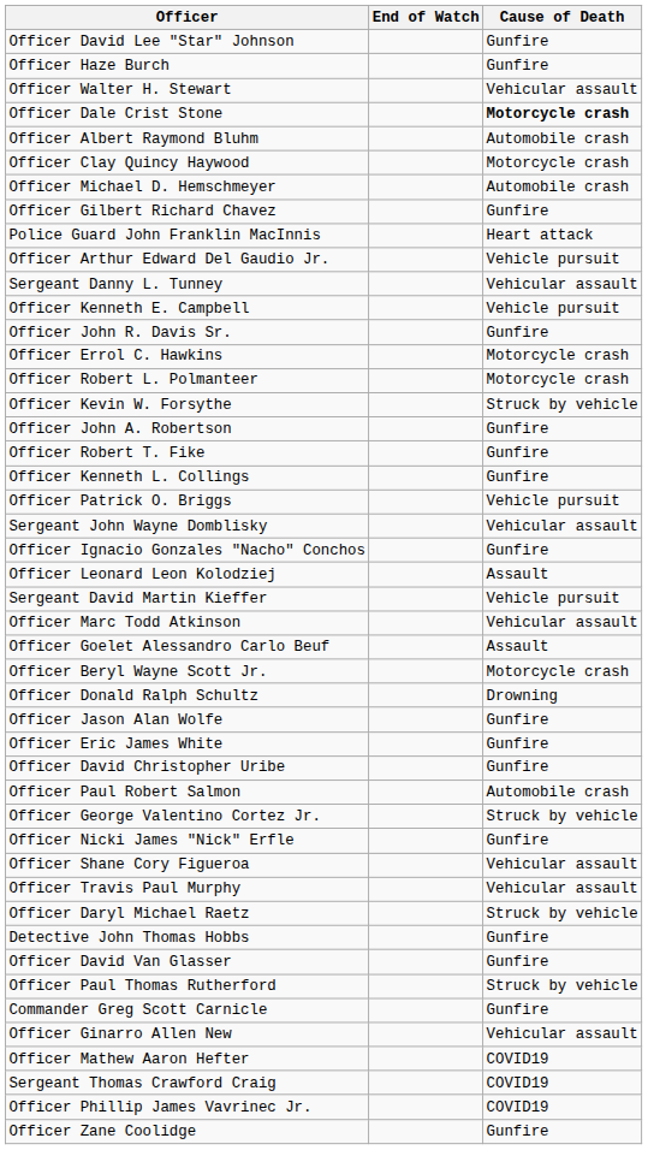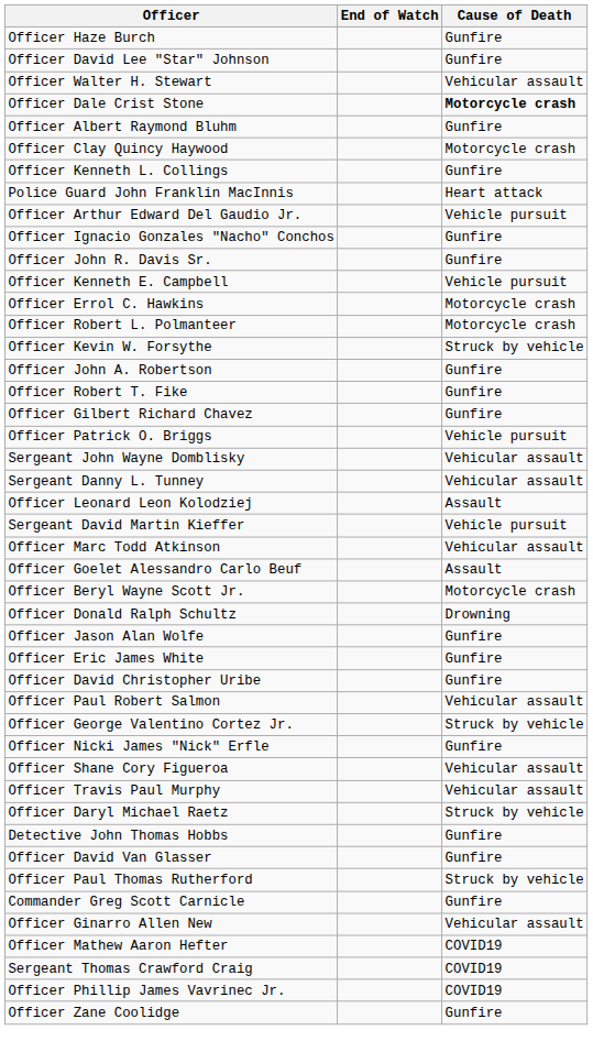 <table class="wikitable sortable">
 <tr>
 <th>Officer</th>
 <th>End of Watch</th>
 <th>Cause of Death</th>
 </tr>
 <tr>
-<td>Officer David Lee "Star" Johnson</td>
+<td>Officer Haze Burch</td>
 <td></td>
 <td>Gunfire</td>
 </tr>
 <tr>
-<td>Officer Haze Burch</td>
+<td>Officer David Lee "Star" Johnson</td>
 <td></td>
 <td>Gunfire</td>
 </tr>
 <tr>
 <td>Officer Walter H. Stewart</td>
 <td></td>
 <td>Vehicular assault</td>
 </tr>
 <tr>
 <td>Officer Dale Crist Stone</td>
 <td></td>
 <td><strong>Motorcycle crash</strong></td>
 </tr>
 <tr>
 <td>Officer Albert Raymond Bluhm</td>
 <td></td>
-<td>Automobile crash</td>
+<td>Gunfire</td>
 </tr>
 <tr>
 <td>Officer Clay Quincy Haywood</td>
 <td></td>
 <td>Motorcycle crash</td>
 </tr>
 <tr>
-<td>Officer Michael D. Hemschmeyer</td>
-<td></td>
-<td>Automobile crash</td>
-</tr>
-<tr>
-<td>Officer Gilbert Richard Chavez</td>
+<td>Officer Kenneth L. Collings</td>
 <td></td>
 <td>Gunfire</td>
 </tr>
 <tr>
 <td>Police Guard John Franklin MacInnis</td>
 <td></td>
 <td>Heart attack</td>
 </tr>
 <tr>
 <td>Officer Arthur Edward Del Gaudio Jr.</td>
 <td></td>
 <td>Vehicle pursuit</td>
 </tr>
 <tr>
-<td>Sergeant Danny L. Tunney</td>
+<td>Officer Ignacio Gonzales "Nacho" Conchos</td>
 <td></td>
-<td>Vehicular assault</td>
+<td>Gunfire</td>
+</tr>
+<tr>
+<td>Officer John R. Davis Sr.</td>
+<td></td>
+<td>Gunfire</td>
 </tr>
 <tr>
 <td>Officer Kenneth E. Campbell</td>
 <td></td>
 <td>Vehicle pursuit</td>
-</tr>
-<tr>
-<td>Officer John R. Davis Sr.</td>
-<td></td>
-<td>Gunfire</td>
 </tr>
 <tr>
 <td>Officer Errol C. Hawkins</td>
 <td></td>
 <td>Motorcycle crash</td>
 </tr>
 <tr>
 <td>Officer Robert L. Polmanteer</td>
 <td></td>
 <td>Motorcycle crash</td>
 </tr>
 <tr>
 <td>Officer Kevin W. Forsythe</td>
 <td></td>
 <td>Struck by vehicle</td>
 </tr>
 <tr>
 <td>Officer John A. Robertson</td>
 <td></td>
 <td>Gunfire</td>
 </tr>
 <tr>
 <td>Officer Robert T. Fike</td>
 <td></td>
 <td>Gunfire</td>
 </tr>
 <tr>
-<td>Officer Kenneth L. Collings</td>
+<td>Officer Gilbert Richard Chavez</td>
 <td></td>
 <td>Gunfire</td>
 </tr>
 <tr>
 <td>Officer Patrick O. Briggs</td>
 <td></td>
 <td>Vehicle pursuit</td>
 </tr>
 <tr>
 <td>Sergeant John Wayne Domblisky</td>
 <td></td>
 <td>Vehicular assault</td>
 </tr>
 <tr>
-<td>Officer Ignacio Gonzales "Nacho" Conchos</td>
+<td>Sergeant Danny L. Tunney</td>
 <td></td>
-<td>Gunfire</td>
+<td>Vehicular assault</td>
 </tr>
 <tr>
 <td>Officer Leonard Leon Kolodziej</td>
 <td></td>
 <td>Assault</td>
 </tr>
 <tr>
 <td>Sergeant David Martin Kieffer</td>
 <td></td>
 <td>Vehicle pursuit</td>
 </tr>
 <tr>
 <td>Officer Marc Todd Atkinson</td>
 <td></td>
 <td>Vehicular assault</td>
 </tr>
 <tr>
 <td>Officer Goelet Alessandro Carlo Beuf</td>
 <td></td>
 <td>Assault</td>
 </tr>
 <tr>
 <td>Officer Beryl Wayne Scott Jr.</td>
 <td></td>
 <td>Motorcycle crash</td>
 </tr>
 <tr>
 <td>Officer Donald Ralph Schultz</td>
 <td></td>
 <td>Drowning</td>
 </tr>
 <tr>
 <td>Officer Jason Alan Wolfe</td>
 <td></td>
 <td>Gunfire</td>
 </tr>
 <tr>
 <td>Officer Eric James White</td>
 <td></td>
 <td>Gunfire</td>
 </tr>
 <tr>
 <td>Officer David Christopher Uribe</td>
 <td></td>
 <td>Gunfire</td>
 </tr>
 <tr>
 <td>Officer Paul Robert Salmon</td>
 <td></td>
-<td>Automobile crash</td>
+<td>Vehicular assault</td>
 </tr>
 <tr>
 <td>Officer George Valentino Cortez Jr.</td>
 <td></td>
 <td>Struck by vehicle</td>
 </tr>
 <tr>
 <td>Officer Nicki James "Nick" Erfle</td>
 <td></td>
 <td>Gunfire</td>
 </tr>
 <tr>
 <td>Officer Shane Cory Figueroa</td>
 <td></td>
 <td>Vehicular assault</td>
 </tr>
 <tr>
 <td>Officer Travis Paul Murphy</td>
 <td></td>
 <td>Vehicular assault</td>
 </tr>
 <tr>
 <td>Officer Daryl Michael Raetz</td>
 <td></td>
 <td>Struck by vehicle</td>
 </tr>
 <tr>
 <td>Detective John Thomas Hobbs</td>
 <td></td>
 <td>Gunfire</td>
 </tr>
 <tr>
 <td>Officer David Van Glasser</td>
 <td></td>
 <td>Gunfire</td>
 </tr>
 <tr>
 <td>Officer Paul Thomas Rutherford</td>
 <td></td>
 <td>Struck by vehicle</td>
 </tr>
 <tr>
 <td>Commander Greg Scott Carnicle</td>
 <td></td>
 <td>Gunfire</td>
 </tr>
 <tr>
 <td>Officer Ginarro Allen New</td>
 <td></td>
 <td>Vehicular assault</td>
 </tr>
 <tr>
 <td>Officer Mathew Aaron Hefter</td>
 <td></td>
 <td>COVID19</td>
 </tr>
 <tr>
 <td>Sergeant Thomas Crawford Craig</td>
 <td></td>
 <td>COVID19</td>
 </tr>
 <tr>
 <td>Officer Phillip James Vavrinec Jr.</td>
 <td></td>
 <td>COVID19</td>
 </tr>
 <tr>
 <td>Officer Zane Coolidge</td>
 <td></td>
 <td>Gunfire</td>
 </tr>
 </table>
